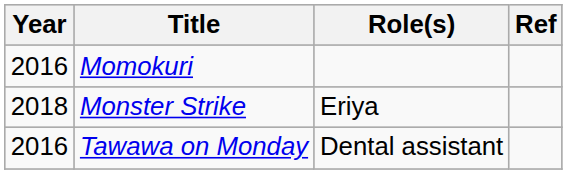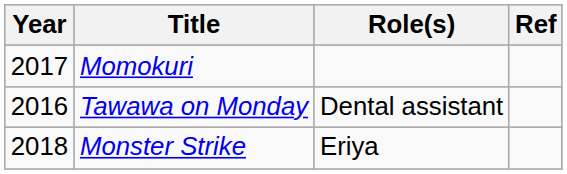 <table class="wikitable">
 <tr>
 <th>Year</th>
 <th>Title</th>
 <th>Role(s)</th>
 <th>Ref</th>
 </tr>
 <tr>
-<td>2016</td>
+<td>2017</td>
 <td><em><a href='#'>Momokuri</a></em></td>
 <td></td>
+<td></td>
+</tr>
+<tr>
+<td>2016</td>
+<td><em><a href='#'>Tawawa on Monday</a></em></td>
+<td>Dental assistant</td>
 <td></td>
 </tr>
 <tr>
 <td>2018</td>
 <td><em><a href='#'>Monster Strike</a></em></td>
 <td>Eriya</td>
 <td></td>
 </tr>
-<tr>
-<td>2016</td>
-<td><em><a href='#'>Tawawa on Monday</a></em></td>
-<td>Dental assistant</td>
-<td></td>
-</tr>
 </table>
